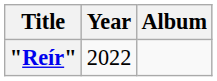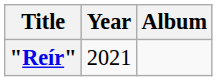 <table class="wikitable plainrowheaders" style="text-align:center;">
 <tr>
 <th scope="col">Title</th>
 <th scope="col">Year</th>
 <th scope="col">Album</th>
 </tr>
 <tr>
 <th scope="row">"<a href='#'>Reír</a>"</th>
-<td>2022</td>
+<td>2021</td>
 <td></td>
 </tr>
 </table>
